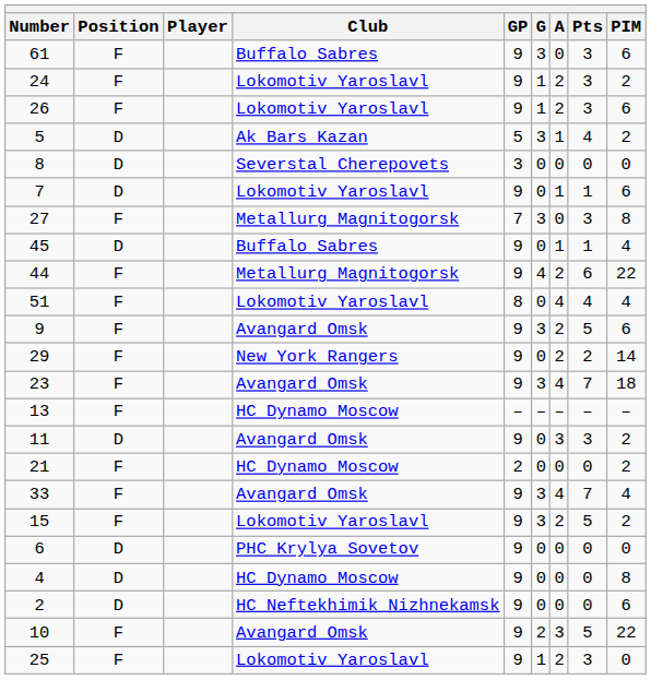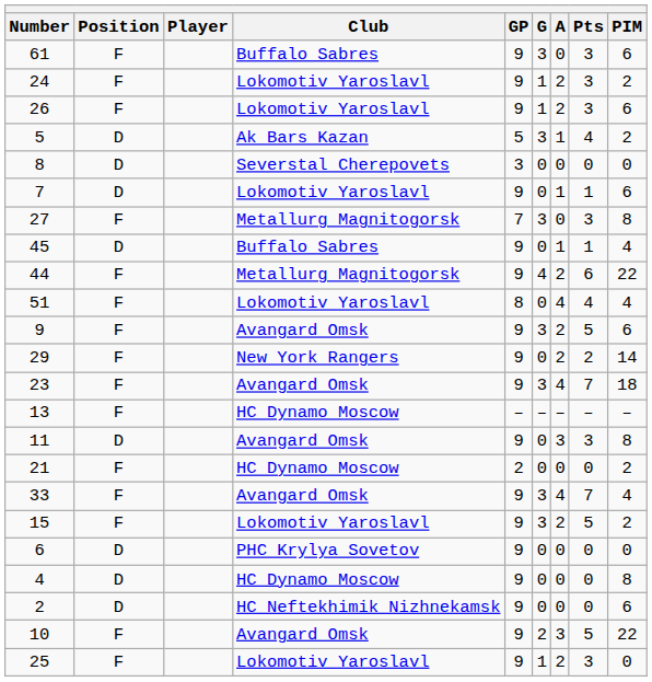 <table class="wikitable sortable" style="text-align: center;">
 <tr>
 <th colspan="9"></th>
 </tr>
 <tr>
 <th>Number</th>
 <th>Position</th>
 <th>Player</th>
 <th>Club</th>
 <th>GP</th>
 <th>G</th>
 <th>A</th>
 <th>Pts</th>
 <th>PIM</th>
 </tr>
 <tr>
 <td>61</td>
 <td>F</td>
 <td align=left></td>
 <td align=left><a href='#'>Buffalo Sabres</a></td>
 <td>9</td>
 <td>3</td>
 <td>0</td>
 <td>3</td>
 <td>6</td>
 </tr>
 <tr>
 <td>24</td>
 <td>F</td>
 <td align=left></td>
 <td align=left><a href='#'>Lokomotiv Yaroslavl</a></td>
 <td>9</td>
 <td>1</td>
 <td>2</td>
 <td>3</td>
 <td>2</td>
 </tr>
 <tr>
 <td>26</td>
 <td>F</td>
 <td align=left></td>
 <td align=left><a href='#'>Lokomotiv Yaroslavl</a></td>
 <td>9</td>
 <td>1</td>
 <td>2</td>
 <td>3</td>
 <td>6</td>
 </tr>
 <tr>
 <td>5</td>
 <td>D</td>
 <td align=left></td>
 <td align=left><a href='#'>Ak Bars Kazan</a></td>
 <td>5</td>
 <td>3</td>
 <td>1</td>
 <td>4</td>
 <td>2</td>
 </tr>
 <tr>
 <td>8</td>
 <td>D</td>
 <td align=left></td>
 <td align=left><a href='#'>Severstal Cherepovets</a></td>
 <td>3</td>
 <td>0</td>
 <td>0</td>
 <td>0</td>
 <td>0</td>
 </tr>
 <tr>
 <td>7</td>
 <td>D</td>
 <td align=left></td>
 <td align=left><a href='#'>Lokomotiv Yaroslavl</a></td>
 <td>9</td>
 <td>0</td>
 <td>1</td>
 <td>1</td>
 <td>6</td>
 </tr>
 <tr>
 <td>27</td>
 <td>F</td>
 <td align=left></td>
 <td align=left><a href='#'>Metallurg Magnitogorsk</a></td>
 <td>7</td>
 <td>3</td>
 <td>0</td>
 <td>3</td>
 <td>8</td>
 </tr>
 <tr>
 <td>45</td>
 <td>D</td>
 <td align=left></td>
 <td align=left><a href='#'>Buffalo Sabres</a></td>
 <td>9</td>
 <td>0</td>
 <td>1</td>
 <td>1</td>
 <td>4</td>
 </tr>
 <tr>
 <td>44</td>
 <td>F</td>
 <td align=left></td>
 <td align=left><a href='#'>Metallurg Magnitogorsk</a></td>
 <td>9</td>
 <td>4</td>
 <td>2</td>
 <td>6</td>
 <td>22</td>
 </tr>
 <tr>
 <td>51</td>
 <td>F</td>
 <td align=left></td>
 <td align=left><a href='#'>Lokomotiv Yaroslavl</a></td>
 <td>8</td>
 <td>0</td>
 <td>4</td>
 <td>4</td>
 <td>4</td>
 </tr>
 <tr>
 <td>9</td>
 <td>F</td>
 <td align=left></td>
 <td align=left><a href='#'>Avangard Omsk</a></td>
 <td>9</td>
 <td>3</td>
 <td>2</td>
 <td>5</td>
 <td>6</td>
 </tr>
 <tr>
 <td>29</td>
 <td>F</td>
 <td align=left></td>
 <td align=left><a href='#'>New York Rangers</a></td>
 <td>9</td>
 <td>0</td>
 <td>2</td>
 <td>2</td>
 <td>14</td>
 </tr>
 <tr>
 <td>23</td>
 <td>F</td>
 <td align=left></td>
 <td align=left><a href='#'>Avangard Omsk</a></td>
 <td>9</td>
 <td>3</td>
 <td>4</td>
 <td>7</td>
 <td>18</td>
 </tr>
 <tr>
 <td>13</td>
 <td>F</td>
 <td align=left></td>
 <td align=left><a href='#'>HC Dynamo Moscow</a></td>
 <td>–</td>
 <td>–</td>
 <td>–</td>
 <td>–</td>
 <td>–</td>
 </tr>
 <tr>
 <td>11</td>
 <td>D</td>
 <td align=left></td>
 <td align=left><a href='#'>Avangard Omsk</a></td>
 <td>9</td>
 <td>0</td>
 <td>3</td>
 <td>3</td>
-<td>2</td>
+<td>8</td>
 </tr>
 <tr>
 <td>21</td>
 <td>F</td>
 <td align=left></td>
 <td align=left><a href='#'>HC Dynamo Moscow</a></td>
 <td>2</td>
 <td>0</td>
 <td>0</td>
 <td>0</td>
 <td>2</td>
 </tr>
 <tr>
 <td>33</td>
 <td>F</td>
 <td align=left></td>
 <td align=left><a href='#'>Avangard Omsk</a></td>
 <td>9</td>
 <td>3</td>
 <td>4</td>
 <td>7</td>
 <td>4</td>
 </tr>
 <tr>
 <td>15</td>
 <td>F</td>
 <td align=left></td>
 <td align=left><a href='#'>Lokomotiv Yaroslavl</a></td>
 <td>9</td>
 <td>3</td>
 <td>2</td>
 <td>5</td>
 <td>2</td>
 </tr>
 <tr>
 <td>6</td>
 <td>D</td>
 <td align=left></td>
 <td align=left><a href='#'>PHC Krylya Sovetov</a></td>
 <td>9</td>
 <td>0</td>
 <td>0</td>
 <td>0</td>
 <td>0</td>
 </tr>
 <tr>
 <td>4</td>
 <td>D</td>
 <td align=left></td>
 <td align=left><a href='#'>HC Dynamo Moscow</a></td>
 <td>9</td>
 <td>0</td>
 <td>0</td>
 <td>0</td>
 <td>8</td>
 </tr>
 <tr>
 <td>2</td>
 <td>D</td>
 <td align=left></td>
 <td align=left><a href='#'>HC Neftekhimik Nizhnekamsk</a></td>
 <td>9</td>
 <td>0</td>
 <td>0</td>
 <td>0</td>
 <td>6</td>
 </tr>
 <tr>
 <td>10</td>
 <td>F</td>
 <td align=left></td>
 <td align=left><a href='#'>Avangard Omsk</a></td>
 <td>9</td>
 <td>2</td>
 <td>3</td>
 <td>5</td>
 <td>22</td>
 </tr>
 <tr>
 <td>25</td>
 <td>F</td>
 <td align=left></td>
 <td align=left><a href='#'>Lokomotiv Yaroslavl</a></td>
 <td>9</td>
 <td>1</td>
 <td>2</td>
 <td>3</td>
 <td>0</td>
 </tr>
 </table>
